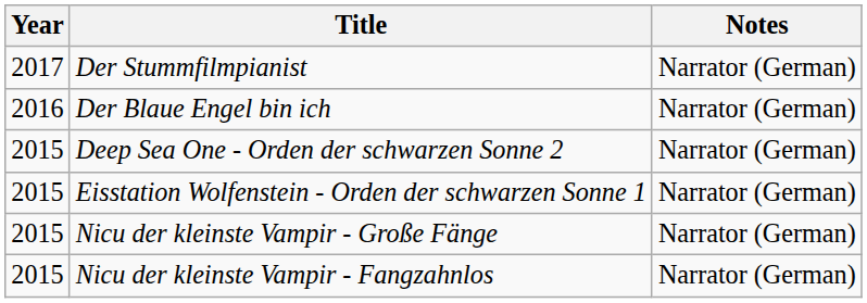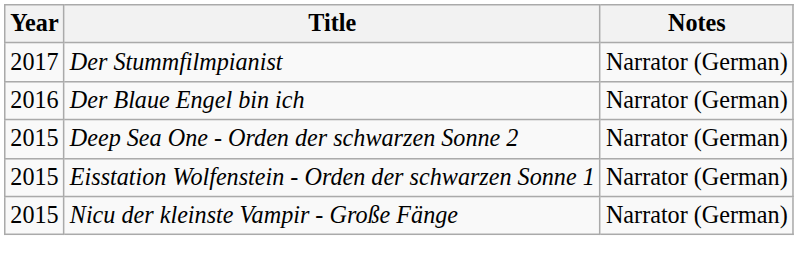 <table class="wikitable">
 <tr>
 <th>Year</th>
 <th>Title</th>
 <th>Notes</th>
 </tr>
 <tr>
 <td>2017</td>
 <td><em>Der Stummfilmpianist</em></td>
 <td>Narrator (German)</td>
 </tr>
 <tr>
 <td>2016</td>
 <td><em>Der Blaue Engel bin ich</em></td>
 <td>Narrator (German)</td>
 </tr>
 <tr>
 <td>2015</td>
 <td><em>Deep Sea One - Orden der schwarzen Sonne 2</em></td>
 <td>Narrator (German)</td>
 </tr>
 <tr>
 <td>2015</td>
 <td><em>Eisstation Wolfenstein - Orden der schwarzen Sonne 1</em></td>
 <td>Narrator (German)</td>
 </tr>
 <tr>
 <td>2015</td>
 <td><em>Nicu der kleinste Vampir - Große Fänge</em></td>
 <td>Narrator (German)</td>
 </tr>
-<tr>
-<td>2015</td>
-<td><em>Nicu der kleinste Vampir - Fangzahnlos</em></td>
-<td>Narrator (German)</td>
-</tr>
 </table>
